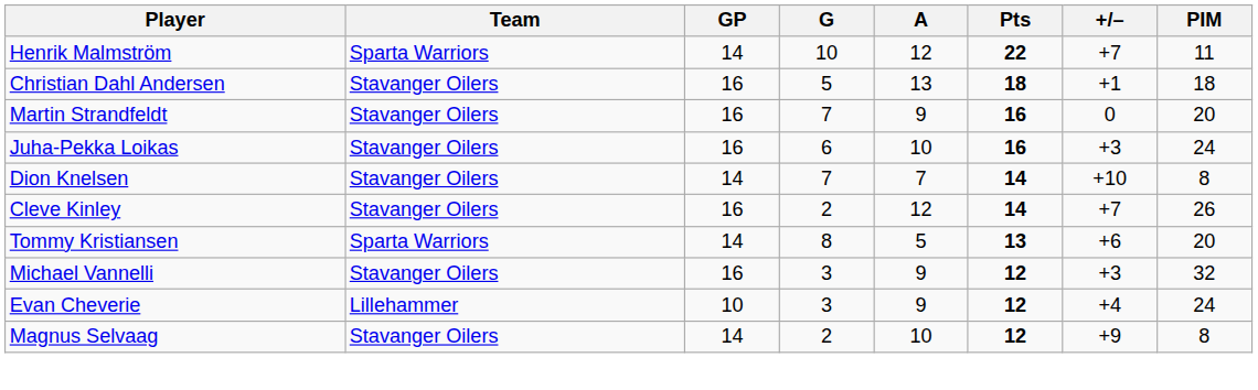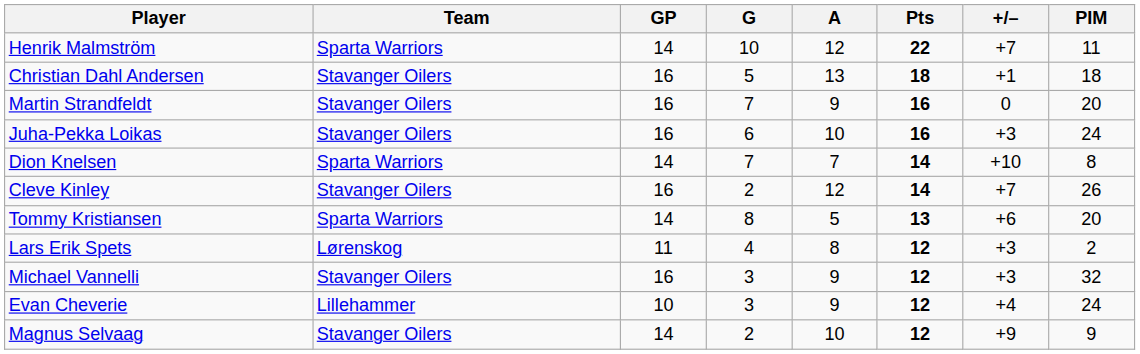 <table class="wikitable sortable" style="text-align:center">
 <tr>
 <th width="18%">Player</th>
 <th width="18%">Team</th>
 <th width="5%">GP</th>
 <th width="5%">G</th>
 <th width="5%">A</th>
 <th width="5%">Pts</th>
 <th width="5%">+/–</th>
 <th width="5%">PIM</th>
 </tr>
 <tr>
 <td align=left> <a href='#'>Henrik Malmström</a></td>
 <td align=left><a href='#'>Sparta Warriors</a></td>
 <td>14</td>
 <td>10</td>
 <td>12</td>
 <td><strong>22</strong></td>
 <td>+7</td>
 <td>11</td>
 </tr>
 <tr>
 <td align=left> <a href='#'>Christian Dahl Andersen</a></td>
 <td align=left><a href='#'>Stavanger Oilers</a></td>
 <td>16</td>
 <td>5</td>
 <td>13</td>
 <td><strong>18</strong></td>
 <td>+1</td>
 <td>18</td>
 </tr>
 <tr>
 <td align=left> <a href='#'>Martin Strandfeldt</a></td>
 <td align=left><a href='#'>Stavanger Oilers</a></td>
 <td>16</td>
 <td>7</td>
 <td>9</td>
 <td><strong>16</strong></td>
 <td>0</td>
 <td>20</td>
 </tr>
 <tr>
 <td align=left> <a href='#'>Juha-Pekka Loikas</a></td>
 <td align=left><a href='#'>Stavanger Oilers</a></td>
 <td>16</td>
 <td>6</td>
 <td>10</td>
 <td><strong>16</strong></td>
 <td>+3</td>
 <td>24</td>
 </tr>
 <tr>
 <td align=left> <a href='#'>Dion Knelsen</a></td>
-<td align=left><a href='#'>Stavanger Oilers</a></td>
+<td align=left><a href='#'>Sparta Warriors</a></td>
 <td>14</td>
 <td>7</td>
 <td>7</td>
 <td><strong>14</strong></td>
 <td>+10</td>
 <td>8</td>
 </tr>
 <tr>
 <td align=left> <a href='#'>Cleve Kinley</a></td>
 <td align=left><a href='#'>Stavanger Oilers</a></td>
 <td>16</td>
 <td>2</td>
 <td>12</td>
 <td><strong>14</strong></td>
 <td>+7</td>
 <td>26</td>
 </tr>
 <tr>
 <td align=left> <a href='#'>Tommy Kristiansen</a></td>
 <td align=left><a href='#'>Sparta Warriors</a></td>
 <td>14</td>
 <td>8</td>
 <td>5</td>
 <td><strong>13</strong></td>
 <td>+6</td>
 <td>20</td>
+</tr>
+<tr>
+<td align=left> <a href='#'>Lars Erik Spets</a></td>
+<td align=left><a href='#'>Lørenskog</a></td>
+<td>11</td>
+<td>4</td>
+<td>8</td>
+<td><strong>12</strong></td>
+<td>+3</td>
+<td>2</td>
 </tr>
 <tr>
 <td align=left> <a href='#'>Michael Vannelli</a></td>
 <td align=left><a href='#'>Stavanger Oilers</a></td>
 <td>16</td>
 <td>3</td>
 <td>9</td>
 <td><strong>12</strong></td>
 <td>+3</td>
 <td>32</td>
 </tr>
 <tr>
 <td align=left> <a href='#'>Evan Cheverie</a></td>
 <td align=left><a href='#'>Lillehammer</a></td>
 <td>10</td>
 <td>3</td>
 <td>9</td>
 <td><strong>12</strong></td>
 <td>+4</td>
 <td>24</td>
 </tr>
 <tr>
 <td align=left> <a href='#'>Magnus Selvaag</a></td>
 <td align=left><a href='#'>Stavanger Oilers</a></td>
 <td>14</td>
 <td>2</td>
 <td>10</td>
 <td><strong>12</strong></td>
 <td>+9</td>
-<td>8</td>
+<td>9</td>
 </tr>
 </table>
